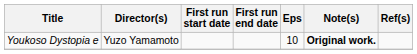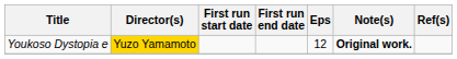 <table class="wikitable sortable">
 <tr>
 <th scope="col">Title</th>
 <th scope="col">Director(s)</th>
 <th scope="col">First run<br>start date</th>
 <th scope="col">First run<br>end date</th>
 <th scope="col" class="unsortable">Eps</th>
 <th scope="col" class="unsortable">Note(s)</th>
 <th scope="col" class="unsortable">Ref(s)</th>
 </tr>
 <tr>
 <td><em>Youkoso Dystopia e</em></td>
-<td>Yuzo Yamamoto</td>
+<td style="background: gold;">Yuzo Yamamoto</td>
 <td></td>
 <td></td>
-<td style="text-align:center">10</td>
+<td style="text-align:center">12</td>
 <td><strong>Original work.</strong></td>
 <td style="text-align:center"></td>
 </tr>
 <tr>
 </tr>
 </table>
